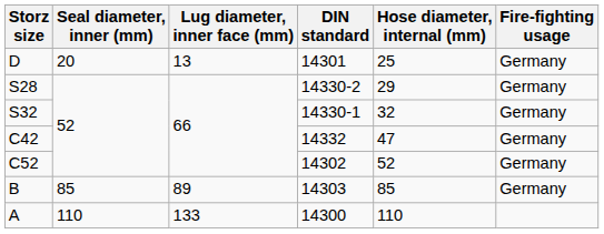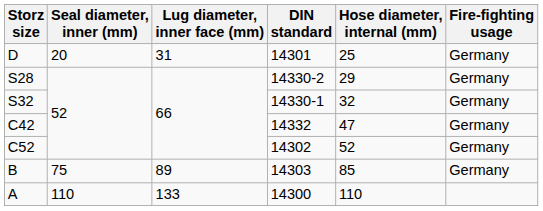 <table class="wikitable">
 <tr>
 <th>Storz <br>size</th>
 <th>Seal diameter, <br>inner (mm)</th>
 <th>Lug diameter, <br>inner face (mm)</th>
 <th>DIN <br>standard</th>
 <th>Hose diameter, <br>internal (mm)</th>
 <th>Fire-fighting <br>usage</th>
 </tr>
 <tr>
 <td>D</td>
 <td>20</td>
-<td>13</td>
+<td>31</td>
 <td>14301</td>
 <td>25</td>
 <td>Germany</td>
 </tr>
 <tr>
 <td>S28</td>
 <td rowspan=4>52</td>
 <td rowspan=4>66</td>
 <td>14330-2</td>
 <td>29</td>
 <td>Germany</td>
 </tr>
 <tr>
 <td>S32</td>
 <td>14330-1</td>
 <td>32</td>
 <td>Germany</td>
 </tr>
 <tr>
 <td>C42</td>
 <td>14332</td>
 <td>47</td>
 <td>Germany</td>
 </tr>
 <tr>
 <td>C52</td>
 <td>14302</td>
 <td>52</td>
 <td>Germany</td>
 </tr>
 <tr>
 <td>B</td>
-<td>85</td>
+<td>75</td>
 <td>89</td>
 <td>14303</td>
 <td>85</td>
 <td>Germany</td>
 </tr>
 <tr>
 <td>A</td>
 <td>110</td>
 <td>133</td>
 <td>14300</td>
 <td>110</td>
 <td></td>
 </tr>
 </table>
